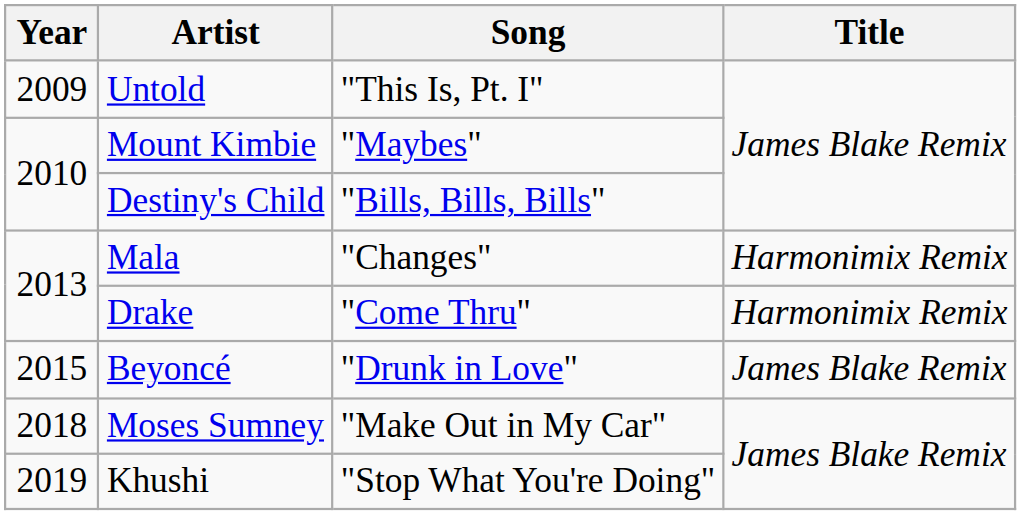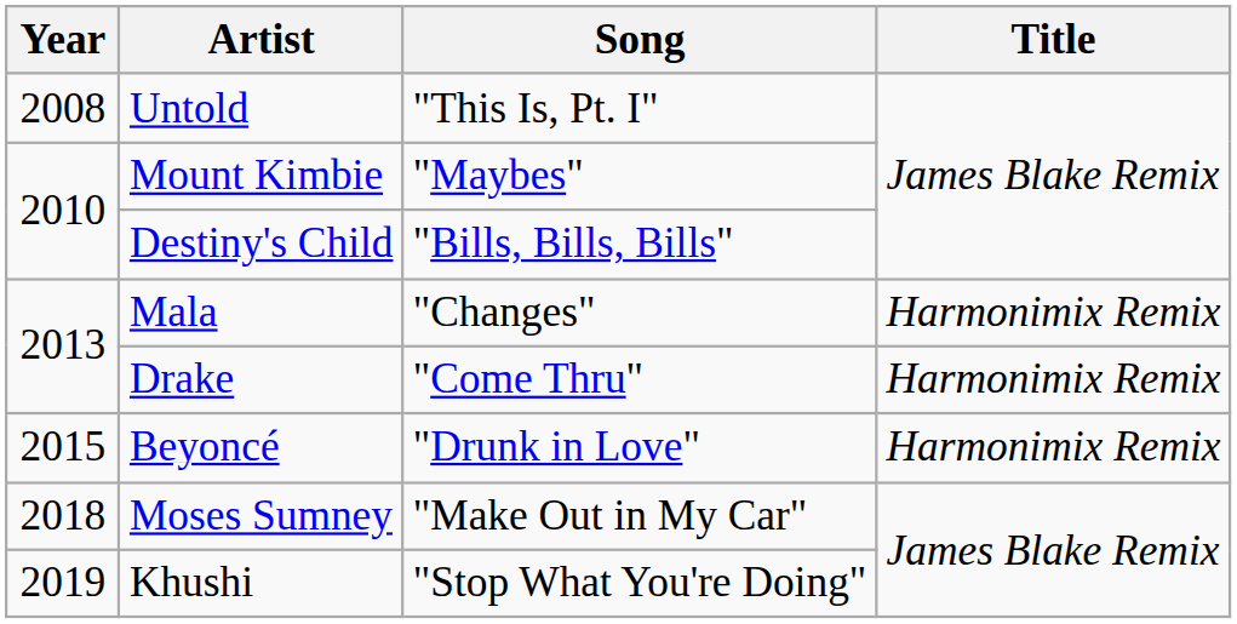 <table class="wikitable">
 <tr>
 <th align="center" width="35">Year</th>
 <th>Artist</th>
 <th>Song</th>
 <th>Title</th>
 </tr>
 <tr>
-<td align="center">2009</td>
+<td align="center">2008</td>
 <td><a href='#'>Untold</a></td>
 <td>"This Is, Pt. I"</td>
 <td rowspan="3"><em>James Blake Remix</em></td>
 </tr>
 <tr>
 <td align="center" rowspan="2">2010</td>
 <td><a href='#'>Mount Kimbie</a></td>
 <td>"<a href='#'>Maybes</a>"</td>
 </tr>
 <tr>
 <td><a href='#'>Destiny's Child</a></td>
 <td>"<a href='#'>Bills, Bills, Bills</a>"</td>
 </tr>
 <tr>
 <td align="center" rowspan="2">2013</td>
 <td><a href='#'>Mala</a></td>
 <td>"Changes"</td>
 <td><em>Harmonimix Remix</em></td>
 </tr>
 <tr>
 <td><a href='#'>Drake</a></td>
 <td>"<a href='#'>Come Thru</a>"</td>
 <td><em>Harmonimix Remix</em></td>
 </tr>
 <tr>
 <td align="center">2015</td>
 <td><a href='#'>Beyoncé</a></td>
 <td>"<a href='#'>Drunk in Love</a>"</td>
-<td><em>James Blake Remix</em></td>
+<td><em>Harmonimix Remix</em></td>
 </tr>
 <tr>
 <td align="center">2018</td>
 <td><a href='#'>Moses Sumney</a></td>
 <td>"Make Out in My Car"</td>
 <td rowspan="2"><em>James Blake Remix</em></td>
 </tr>
 <tr>
 <td align="center">2019</td>
 <td>Khushi</td>
 <td>"Stop What You're Doing"</td>
 </tr>
 </table>
